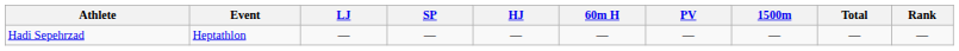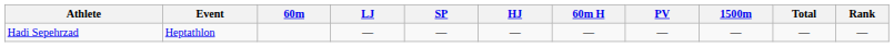 <table class="wikitable" width="90%" style="text-align:center; font-size:90%">
 <tr>
 <th width="15%">Athlete</th>
 <th width="9%">Event</th>
+<th width="7%"><a href='#'>60m</a></th>
 <th width="7%"><a href='#'>LJ</a></th>
 <th width="7%"><a href='#'>SP</a></th>
 <th width="7%"><a href='#'>HJ</a></th>
 <th width="7%"><a href='#'>60m H</a></th>
 <th width="7%"><a href='#'>PV</a></th>
 <th width="7%"><a href='#'>1500m</a></th>
 <th width="6%">Total</th>
 <th width="5%">Rank</th>
 </tr>
 <tr>
 <td align="left"><a href='#'>Hadi Sepehrzad</a></td>
 <td align="left"><a href='#'>Heptathlon</a></td>
+<td></td>
 <td>—</td>
 <td>—</td>
 <td>—</td>
 <td>—</td>
 <td>—</td>
 <td>—</td>
 <td>—</td>
 <td><strong>—</strong></td>
 </tr>
 </table>
